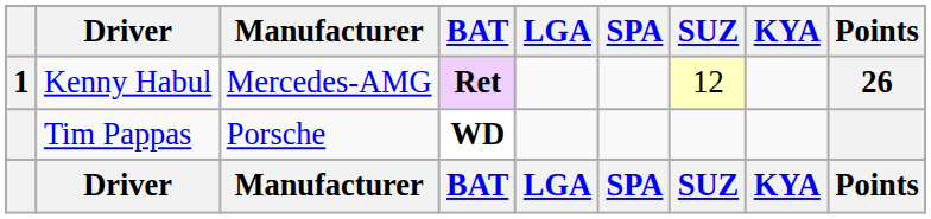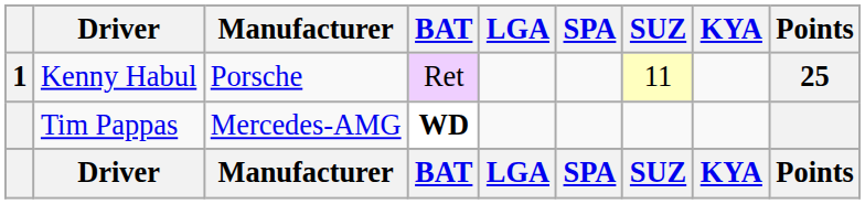 <table class="wikitable" style="font-size: 85%; text-align:center;">
 <tr>
 <th></th>
 <th>Driver</th>
 <th>Manufacturer</th>
 <th><a href='#'>BAT</a><br></th>
 <th><a href='#'>LGA</a><br></th>
 <th><a href='#'>SPA</a><br></th>
 <th><a href='#'>SUZ</a><br></th>
 <th><a href='#'>KYA</a><br></th>
 <th>Points</th>
 </tr>
 <tr>
 <th>1</th>
 <td align=left> <a href='#'>Kenny Habul</a></td>
-<td align=left><a href='#'>Mercedes-AMG</a></td>
-<td style="background:#EFCFFF;"><strong>Ret</strong></td>
+<td align=left><a href='#'>Porsche</a></td>
+<td style="background:#EFCFFF;">Ret</td>
 <td></td>
 <td></td>
-<td style="background:#FFFFBF;">12</td>
+<td style="background:#FFFFBF;">11</td>
 <td></td>
-<th>26</th>
+<th>25</th>
 </tr>
 <tr>
 <th></th>
 <td align=left> <a href='#'>Tim Pappas</a></td>
-<td align=left><a href='#'>Porsche</a></td>
+<td align=left><a href='#'>Mercedes-AMG</a></td>
 <td style="background:#FFFFFF;"><strong>WD</strong></td>
 <td></td>
 <td></td>
 <td></td>
 <td></td>
 <th></th>
 </tr>
 <tr valign="top">
 <th valign=middle></th>
 <th valign=middle>Driver</th>
 <th valign=middle>Manufacturer</th>
 <th><a href='#'>BAT</a><br></th>
 <th><a href='#'>LGA</a><br></th>
 <th><a href='#'>SPA</a><br></th>
 <th><a href='#'>SUZ</a><br></th>
 <th><a href='#'>KYA</a><br></th>
 <th valign=middle>Points</th>
 </tr>
 </table>
